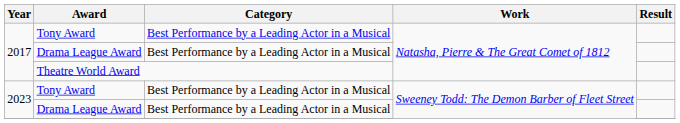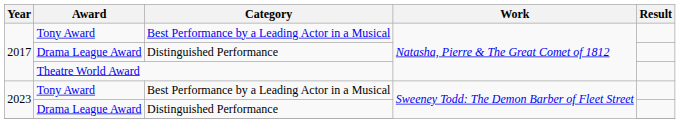 <table class="wikitable">
 <tr>
 <th>Year</th>
 <th>Award</th>
 <th>Category</th>
 <th>Work</th>
 <th>Result</th>
 </tr>
 <tr>
 <td rowspan="3">2017</td>
 <td><a href='#'>Tony Award</a></td>
 <td><a href='#'>Best Performance by a Leading Actor in a Musical</a></td>
 <td rowspan="3"><em><a href='#'>Natasha, Pierre & The Great Comet of 1812</a></em></td>
 <td></td>
 </tr>
 <tr>
 <td><a href='#'>Drama League Award</a></td>
-<td>Best Performance by a Leading Actor in a Musical</td>
+<td>Distinguished Performance</td>
 <td></td>
 </tr>
 <tr>
 <td colspan="2"><a href='#'>Theatre World Award</a></td>
 <td></td>
 </tr>
 <tr>
 <td rowspan="2">2023</td>
 <td><a href='#'>Tony Award</a></td>
 <td>Best Performance by a Leading Actor in a Musical</td>
 <td rowspan="3"><em><a href='#'>Sweeney Todd: The Demon Barber of Fleet Street</a></em></td>
 <td></td>
 </tr>
 <tr>
 <td><a href='#'>Drama League Award</a></td>
-<td>Best Performance by a Leading Actor in a Musical</td>
+<td>Distinguished Performance</td>
 <td></td>
 </tr>
 <tr>
 </tr>
 </table>
